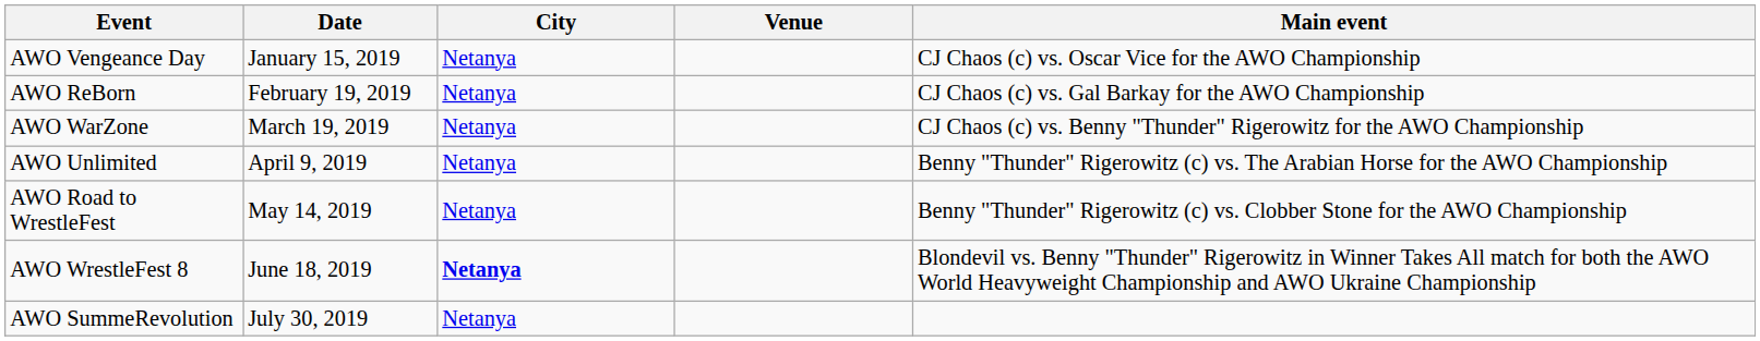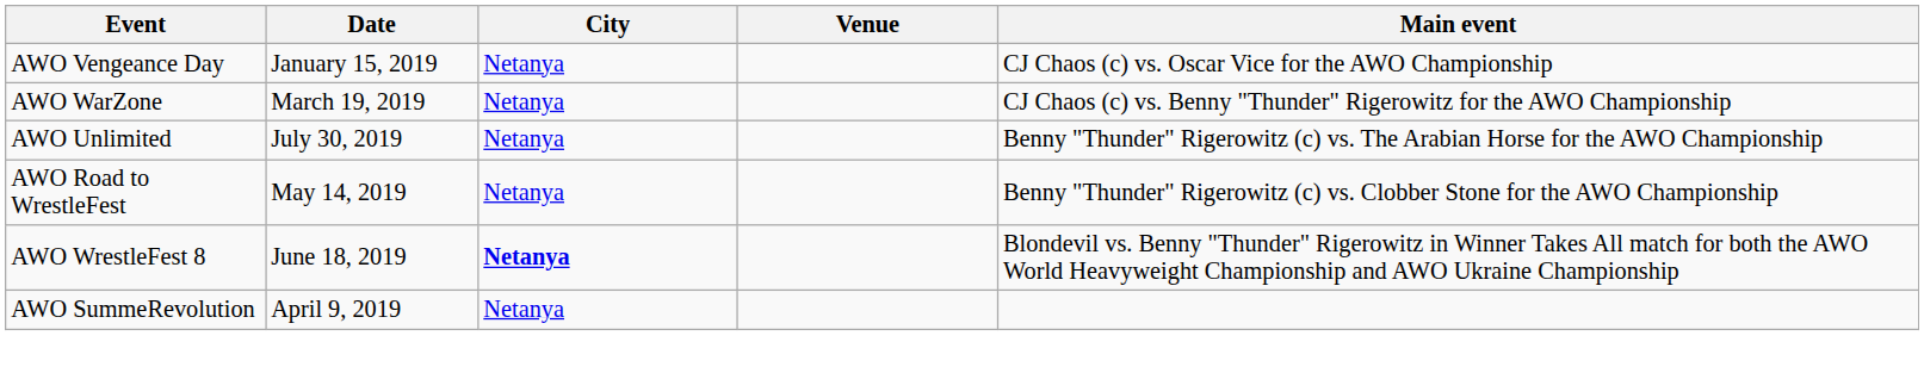 <table class="wikitable" width=100%>
 <tr>
 <th width=11%>Event</th>
 <th width=9%>Date</th>
 <th width=11%>City</th>
 <th width=11%>Venue</th>
 <th width=39%>Main event</th>
 </tr>
 <tr>
 <td>AWO Vengeance Day</td>
 <td>January 15, 2019</td>
 <td><a href='#'>Netanya</a></td>
 <td></td>
 <td>CJ Chaos (c) vs. Oscar Vice for the AWO Championship</td>
 </tr>
 <tr>
-<td>AWO ReBorn</td>
-<td>February 19, 2019</td>
-<td><a href='#'>Netanya</a></td>
-<td></td>
-<td>CJ Chaos (c) vs. Gal Barkay for the AWO Championship</td>
-</tr>
-<tr>
 <td>AWO WarZone</td>
 <td>March 19, 2019</td>
 <td><a href='#'>Netanya</a></td>
 <td></td>
 <td>CJ Chaos (c) vs. Benny "Thunder" Rigerowitz for the AWO Championship</td>
 </tr>
 <tr>
 <td>AWO Unlimited</td>
-<td>April 9, 2019</td>
+<td>July 30, 2019</td>
 <td><a href='#'>Netanya</a></td>
 <td></td>
 <td>Benny "Thunder" Rigerowitz (c) vs. The Arabian Horse for the AWO Championship</td>
 </tr>
 <tr>
 <td>AWO Road to WrestleFest</td>
 <td>May 14, 2019</td>
 <td><a href='#'>Netanya</a></td>
 <td></td>
 <td>Benny "Thunder" Rigerowitz (c) vs. Clobber Stone for the AWO Championship</td>
 </tr>
 <tr>
 <td>AWO WrestleFest 8</td>
 <td>June 18, 2019</td>
 <td><strong><a href='#'>Netanya</a></strong></td>
 <td></td>
 <td>Blondevil vs. Benny "Thunder" Rigerowitz in Winner Takes All match for both the AWO World Heavyweight Championship and AWO Ukraine Championship</td>
 </tr>
 <tr>
 <td>AWO SummeRevolution</td>
-<td>July 30, 2019</td>
+<td>April 9, 2019</td>
 <td><a href='#'>Netanya</a></td>
 <td></td>
 <td></td>
 </tr>
 </table>
